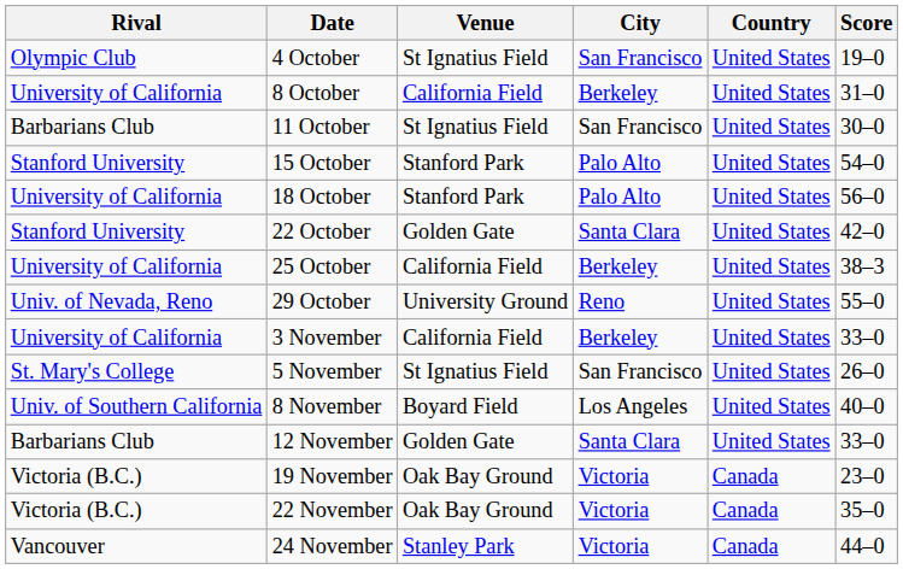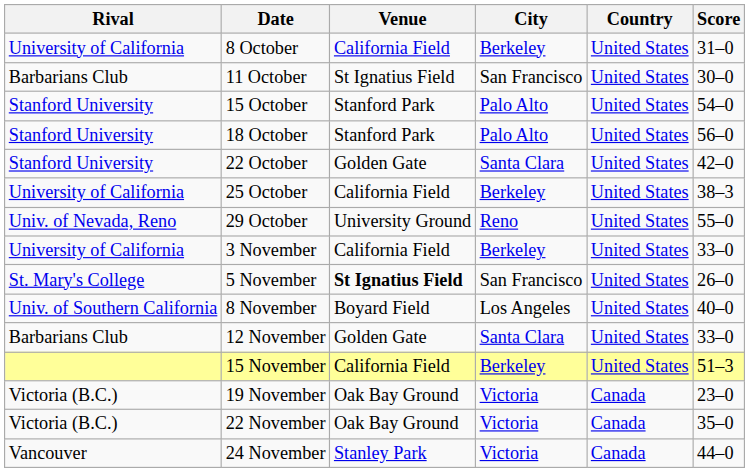 <table class="wikitable sortable" width=" px">
 <tr>
 <th width= px>Rival</th>
 <th width= px>Date</th>
 <th width= px>Venue</th>
 <th width= px>City</th>
 <th width= px>Country</th>
 <th width= px>Score</th>
-</tr>
-<tr>
-<td><a href='#'>Olympic Club</a></td>
-<td>4 October</td>
-<td>St Ignatius Field</td>
-<td><a href='#'>San Francisco</a></td>
-<td><a href='#'>United States</a></td>
-<td>19–0</td>
 </tr>
 <tr>
 <td><a href='#'>University of California</a></td>
 <td>8 October</td>
 <td><a href='#'>California Field</a></td>
 <td><a href='#'>Berkeley</a></td>
 <td><a href='#'>United States</a></td>
 <td>31–0</td>
 </tr>
 <tr>
 <td>Barbarians Club</td>
 <td>11 October</td>
 <td>St Ignatius Field</td>
 <td>San Francisco</td>
 <td><a href='#'>United States</a></td>
 <td>30–0</td>
 </tr>
 <tr>
 <td><a href='#'>Stanford University</a></td>
 <td>15 October</td>
 <td>Stanford Park</td>
 <td><a href='#'>Palo Alto</a></td>
 <td><a href='#'>United States</a></td>
 <td>54–0</td>
 </tr>
 <tr>
-<td><a href='#'>University of California</a></td>
+<td><a href='#'>Stanford University</a></td>
 <td>18 October</td>
 <td>Stanford Park</td>
 <td><a href='#'>Palo Alto</a></td>
 <td><a href='#'>United States</a></td>
 <td>56–0</td>
 </tr>
 <tr>
 <td><a href='#'>Stanford University</a></td>
 <td>22 October</td>
 <td>Golden Gate</td>
 <td><a href='#'>Santa Clara</a></td>
 <td><a href='#'>United States</a></td>
 <td>42–0</td>
 </tr>
 <tr>
 <td><a href='#'>University of California</a></td>
 <td>25 October</td>
 <td>California Field</td>
 <td><a href='#'>Berkeley</a></td>
 <td><a href='#'>United States</a></td>
 <td>38–3</td>
 </tr>
 <tr>
 <td><a href='#'>Univ. of Nevada, Reno</a></td>
 <td>29 October</td>
 <td>University Ground</td>
 <td><a href='#'>Reno</a></td>
 <td><a href='#'>United States</a></td>
 <td>55–0</td>
 </tr>
 <tr>
 <td><a href='#'>University of California</a></td>
 <td>3 November</td>
 <td>California Field</td>
 <td><a href='#'>Berkeley</a></td>
 <td><a href='#'>United States</a></td>
 <td>33–0</td>
 </tr>
 <tr>
 <td><a href='#'>St. Mary's College</a></td>
 <td>5 November</td>
-<td>St Ignatius Field</td>
+<td><strong>St Ignatius Field</strong></td>
 <td>San Francisco</td>
 <td><a href='#'>United States</a></td>
 <td>26–0</td>
 </tr>
 <tr>
 <td><a href='#'>Univ. of Southern California</a></td>
 <td>8 November</td>
 <td>Boyard Field</td>
 <td>Los Angeles</td>
 <td><a href='#'>United States</a></td>
 <td>40–0</td>
 </tr>
 <tr>
 <td>Barbarians Club</td>
 <td>12 November</td>
 <td>Golden Gate</td>
 <td><a href='#'>Santa Clara</a></td>
 <td><a href='#'>United States</a></td>
 <td>33–0</td>
+</tr>
+<tr bgcolor=#ffff99>
+<td></td>
+<td>15 November</td>
+<td>California Field</td>
+<td><a href='#'>Berkeley</a></td>
+<td><a href='#'>United States</a></td>
+<td>51–3</td>
 </tr>
 <tr>
 <td>Victoria (B.C.)</td>
 <td>19 November</td>
 <td>Oak Bay Ground</td>
 <td><a href='#'>Victoria</a></td>
 <td><a href='#'>Canada</a></td>
 <td>23–0</td>
 </tr>
 <tr>
 <td>Victoria (B.C.)</td>
 <td>22 November</td>
 <td>Oak Bay Ground</td>
 <td><a href='#'>Victoria</a></td>
 <td><a href='#'>Canada</a></td>
 <td>35–0</td>
 </tr>
 <tr>
 <td>Vancouver</td>
 <td>24 November</td>
 <td><a href='#'>Stanley Park</a></td>
 <td><a href='#'>Victoria</a></td>
 <td><a href='#'>Canada</a></td>
 <td>44–0</td>
 </tr>
 </table>
